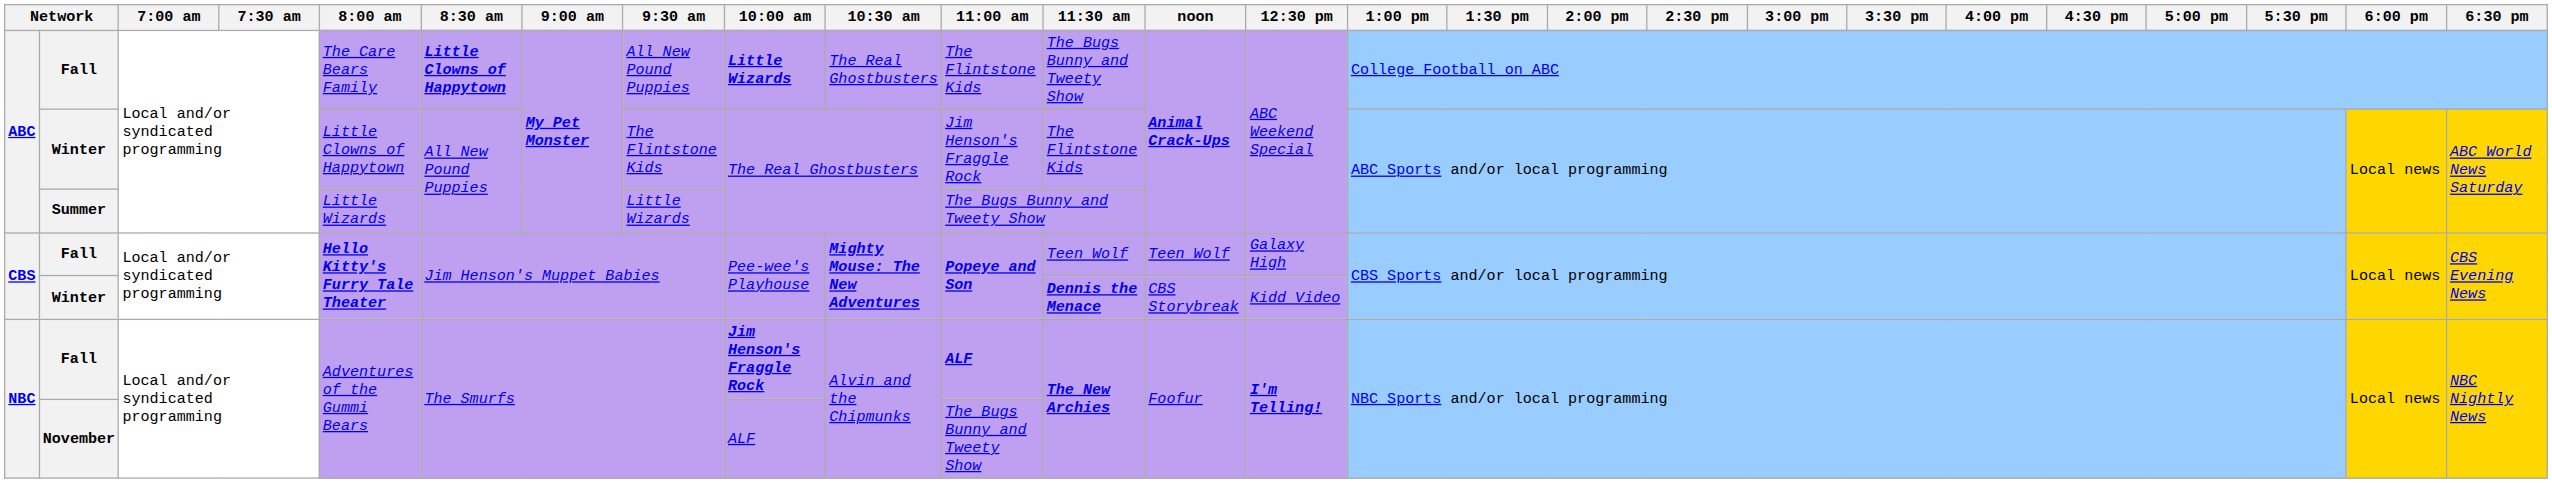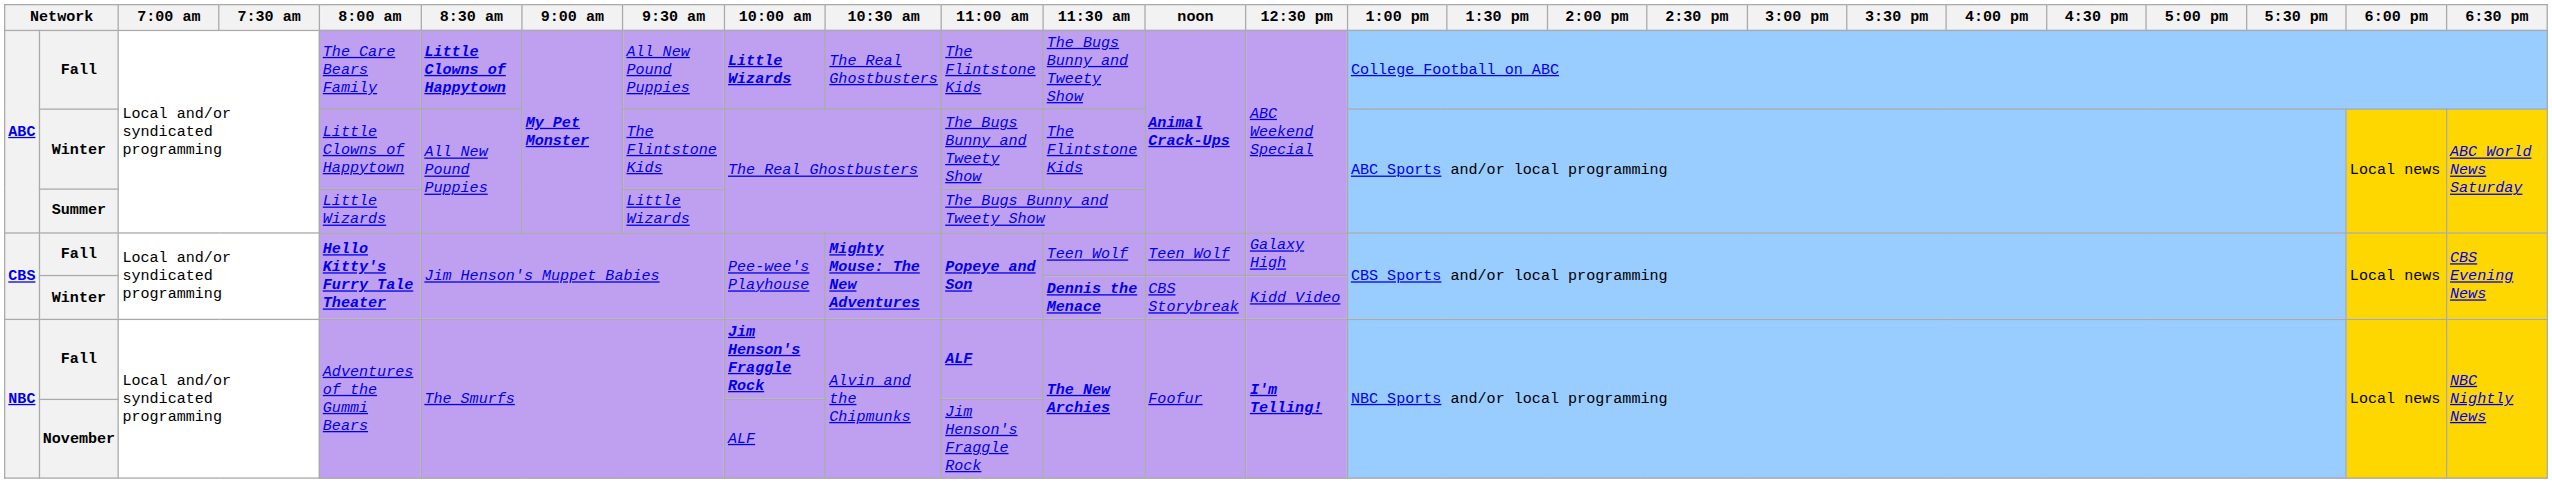 <table class=wikitable style="font-size:90%">
 <tr>
 <th width="1.5%" bgcolor="#C0C0C0" colspan="2">Network</th>
 <th width="4%" bgcolor="#C0C0C0">7:00 am</th>
 <th width="4%" bgcolor="#C0C0C0">7:30 am</th>
 <th width="4%" bgcolor="#C0C0C0">8:00 am</th>
 <th width="4%" bgcolor="#C0C0C0">8:30 am</th>
 <th width="4%" bgcolor="#C0C0C0">9:00 am</th>
 <th width="4%" bgcolor="#C0C0C0">9:30 am</th>
 <th width="4%" bgcolor="#C0C0C0">10:00 am</th>
 <th width="4%" bgcolor="#C0C0C0">10:30 am</th>
 <th width="4%" bgcolor="#C0C0C0">11:00 am</th>
 <th width="4%" bgcolor="#C0C0C0">11:30 am</th>
 <th width="4%" bgcolor="#C0C0C0">noon</th>
 <th width="4%" bgcolor="#C0C0C0">12:30 pm</th>
 <th width="4%" bgcolor="#C0C0C0">1:00 pm</th>
 <th width="4%" bgcolor="#C0C0C0">1:30 pm</th>
 <th width="4%" bgcolor="#C0C0C0">2:00 pm</th>
 <th width="4%" bgcolor="#C0C0C0">2:30 pm</th>
 <th width="4%" bgcolor="#C0C0C0">3:00 pm</th>
 <th width="4%" bgcolor="#C0C0C0">3:30 pm</th>
 <th width="4%" bgcolor="#C0C0C0">4:00 pm</th>
 <th width="4%" bgcolor="#C0C0C0">4:30 pm</th>
 <th width="4%" bgcolor="#C0C0C0">5:00 pm</th>
 <th width="4%" bgcolor="#C0C0C0">5:30 pm</th>
 <th width="4%" bgcolor="#C0C0C0">6:00 pm</th>
 <th width="4%" bgcolor="#C0C0C0">6:30 pm</th>
 </tr>
 <tr>
 <th bgcolor="#C0C0C0" rowspan="3"><a href='#'>ABC</a></th>
 <th>Fall</th>
 <td bgcolor="white" colspan="2" rowspan="3">Local and/or<br>syndicated<br>programming</td>
 <td bgcolor="bf9fef" rowspan="1"><em><a href='#'>The Care Bears Family</a></em></td>
 <td bgcolor="bf9fef" rowspan="1"><strong><em><a href='#'>Little Clowns of Happytown</a></em></strong></td>
 <td bgcolor="bf9fef" rowspan="3"><strong><em><a href='#'>My Pet Monster</a></em></strong></td>
 <td bgcolor="bf9fef" rowspan="1"><em><a href='#'>All New Pound Puppies</a></em></td>
 <td bgcolor="bf9fef" rowspan="1"><strong><em><a href='#'>Little Wizards</a></em></strong></td>
 <td bgcolor="bf9fef" rowspan="1"><em><a href='#'>The Real Ghostbusters</a></em></td>
 <td bgcolor="bf9fef" rowspan="1"><em><a href='#'>The Flintstone Kids</a></em></td>
 <td bgcolor="bf9fef" rowspan="1"><em><a href='#'>The Bugs Bunny and Tweety Show</a></em></td>
 <td bgcolor="bf9fef" rowspan="3"><strong><em><a href='#'>Animal Crack-Ups</a></em></strong></td>
 <td bgcolor="bf9fef" rowspan="3"><em><a href='#'>ABC Weekend Special</a></em></td>
 <td bgcolor="99ccff" colspan="12"rowspan="1"><a href='#'>College Football on ABC</a></td>
 </tr>
 <tr>
 <th>Winter</th>
 <td bgcolor="bf9fef" rowspan="1"><em><a href='#'>Little Clowns of Happytown</a></em></td>
 <td bgcolor="bf9fef" rowspan="2"><em><a href='#'>All New Pound Puppies</a></em></td>
 <td bgcolor="bf9fef" rowspan="1"><em><a href='#'>The Flintstone Kids</a></em></td>
 <td bgcolor="bf9fef" colspan="2"rowspan="2"><em><a href='#'>The Real Ghostbusters</a></em></td>
-<td bgcolor="bf9fef"rowspan="1"><em><a href='#'>Jim Henson's Fraggle Rock</a></em></td>
+<td bgcolor="bf9fef" rowspan="1"><em><a href='#'>The Bugs Bunny and Tweety Show</a></em></td>
 <td bgcolor="bf9fef" rowspan="1"><em><a href='#'>The Flintstone Kids</a></em></td>
 <td bgcolor="99ccff" colspan="10"rowspan="2"><a href='#'>ABC Sports</a> and/or local programming</td>
 <td bgcolor="gold" rowspan="2">Local news</td>
 <td bgcolor="gold" rowspan="2"><em><a href='#'>ABC World News Saturday</a></em></td>
 </tr>
 <tr>
 <th>Summer</th>
 <td bgcolor="bf9fef" rowspan="1"><em><a href='#'>Little Wizards</a></em></td>
 <td bgcolor="bf9fef" rowspan="1"><em><a href='#'>Little Wizards</a></em></td>
 <td colspan="2"rowspan="1" bgcolor="bf9fef"><em><a href='#'>The Bugs Bunny and Tweety Show</a></em></td>
 </tr>
 <tr>
 <th bgcolor="#C0C0C0" rowspan="2"><a href='#'>CBS</a></th>
 <th>Fall</th>
 <td bgcolor="white" colspan="2" rowspan="2">Local and/or<br>syndicated<br>programming</td>
 <td bgcolor="bf9fef" rowspan="2"><strong><em><a href='#'>Hello Kitty's Furry Tale Theater</a></em></strong></td>
 <td bgcolor="bf9fef" colspan="3" rowspan="2"><em><a href='#'>Jim Henson's Muppet Babies</a></em></td>
 <td bgcolor="bf9fef" rowspan="2"><em><a href='#'>Pee-wee's Playhouse</a></em></td>
 <td bgcolor="bf9fef" rowspan="2"><strong><em><a href='#'>Mighty Mouse: The New Adventures</a></em></strong></td>
 <td bgcolor="bf9fef" rowspan="2"><strong><em><a href='#'>Popeye and Son</a></em></strong></td>
 <td bgcolor="bf9fef" rowspan="1"><em><a href='#'>Teen Wolf</a></em></td>
 <td bgcolor="bf9fef" rowspan="1"><em><a href='#'>Teen Wolf</a></em></td>
 <td bgcolor="bf9fef" rowspan="1"><em><a href='#'>Galaxy High</a></em> </td>
 <td bgcolor="99ccff" colspan="10"rowspan="2"><a href='#'>CBS Sports</a> and/or local programming</td>
 <td bgcolor="gold" rowspan="2">Local news</td>
 <td bgcolor="gold" rowspan="2"><em><a href='#'>CBS Evening News</a></em></td>
 </tr>
 <tr>
 <th>Winter</th>
 <td bgcolor="bf9fef" rowspan="1"><strong><em><a href='#'>Dennis the Menace</a></em></strong></td>
 <td bgcolor="bf9fef" rowspan="1"><em><a href='#'>CBS Storybreak</a></em></td>
 <td bgcolor="bf9fef" rowspan="1"><em><a href='#'>Kidd Video</a></em> </td>
 </tr>
 <tr>
 <th bgcolor="#C0C0C0" rowspan="2"><a href='#'>NBC</a></th>
 <th>Fall</th>
 <td bgcolor="white" rowspan="2"colspan="2">Local and/or<br>syndicated<br>programming</td>
 <td bgcolor="bf9fef" rowspan=2><em><a href='#'>Adventures of the Gummi Bears</a></em></td>
 <td bgcolor="bf9fef" colspan=3 rowspan=2><em><a href='#'>The Smurfs</a></em></td>
 <td bgcolor="bf9fef"rowspan="1"><strong><em><a href='#'>Jim Henson's Fraggle Rock</a></em></strong></td>
 <td bgcolor="bf9fef" rowspan=2><em><a href='#'>Alvin and the Chipmunks</a></em></td>
 <td bgcolor="bf9fef"rowspan="1"><strong><em><a href='#'>ALF</a></em></strong></td>
 <td bgcolor="bf9fef" rowspan=2><strong><em><a href='#'>The New Archies</a></em></strong></td>
 <td bgcolor="bf9fef" rowspan=2><em><a href='#'>Foofur</a></em></td>
 <td bgcolor="bf9fef"rowspan="2"><strong><em><a href='#'>I'm Telling!</a></em></strong></td>
 <td bgcolor="99ccff" rowspan="2"colspan="10"><a href='#'>NBC Sports</a> and/or local programming</td>
 <td bgcolor="gold"rowspan="2">Local news</td>
 <td bgcolor="gold"rowspan="2"><em><a href='#'>NBC Nightly News</a></em></td>
 </tr>
 <tr>
 <th>November</th>
 <td rowspan="1" bgcolor="bf9fef"><em><a href='#'>ALF</a></em></td>
-<td bgcolor="bf9fef" rowspan="1"><em><a href='#'>The Bugs Bunny and Tweety Show</a></em></td>
+<td bgcolor="bf9fef"rowspan="1"><em><a href='#'>Jim Henson's Fraggle Rock</a></em></td>
 </tr>
 </table>
